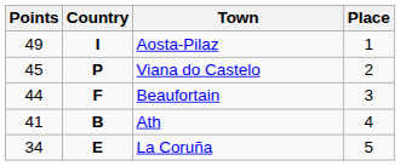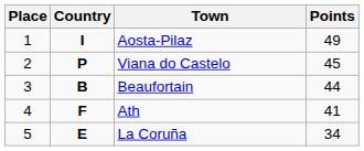 <table class="wikitable" style="text-align;">
 <tr>
-<th width="25">Points</th>
+<th width="25">Place</th>
 <th width="25">Country</th>
 <th width="200">Town</th>
-<th width="25">Place</th>
+<th width="25">Points</th>
 </tr>
 <tr>
-<td align="center">49</td>
+<td align="center">1</td>
 <td align="center"><strong>I</strong></td>
 <td align="left"><a href='#'>Aosta-Pilaz</a></td>
-<td align="center">1</td>
+<td align="center">49</td>
 </tr>
 <tr>
-<td align="center">45</td>
+<td align="center">2</td>
 <td align="center"><strong>P</strong></td>
 <td align="left"><a href='#'>Viana do Castelo</a></td>
-<td align="center">2</td>
+<td align="center">45</td>
 </tr>
 <tr>
+<td align="center">3</td>
+<td align="center"><strong>B</strong></td>
+<td align="left"><a href='#'>Beaufortain</a></td>
 <td align="center">44</td>
-<td align="center"><strong>F</strong></td>
-<td align="left"><a href='#'>Beaufortain</a></td>
-<td align="center">3</td>
 </tr>
 <tr>
+<td align="center">4</td>
+<td align="center"><strong>F</strong></td>
+<td align="left"><a href='#'>Ath</a></td>
 <td align="center">41</td>
-<td align="center"><strong>B</strong></td>
-<td align="left"><a href='#'>Ath</a></td>
-<td align="center">4</td>
 </tr>
 <tr>
-<td align="center">34</td>
+<td align="center">5</td>
 <td align="center"><strong>E</strong></td>
 <td align="left"><a href='#'>La Coruña</a></td>
-<td align="center">5</td>
+<td align="center">34</td>
 </tr>
 </table>
